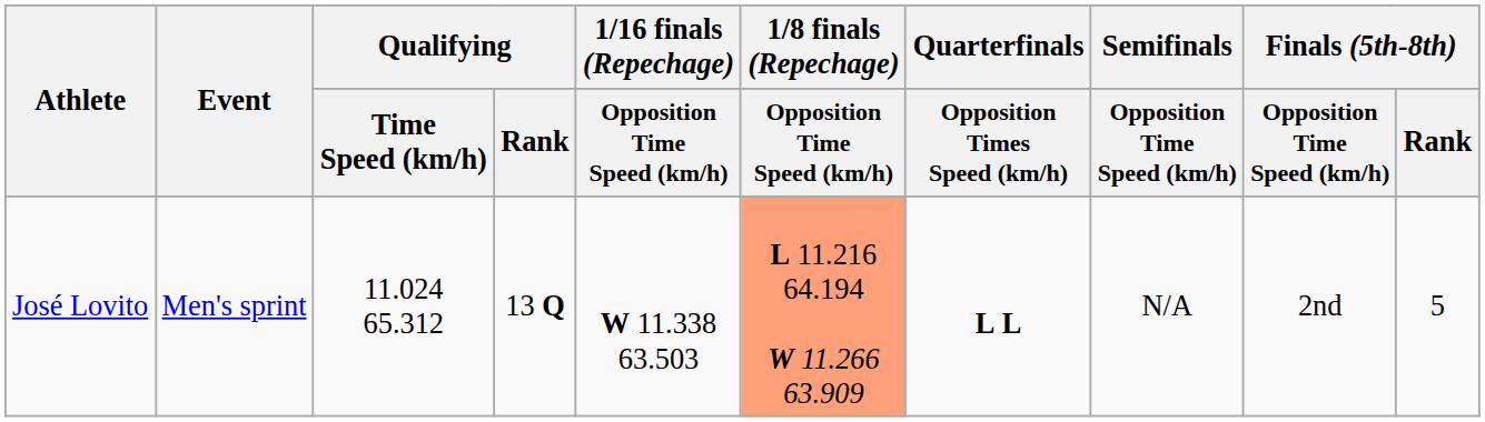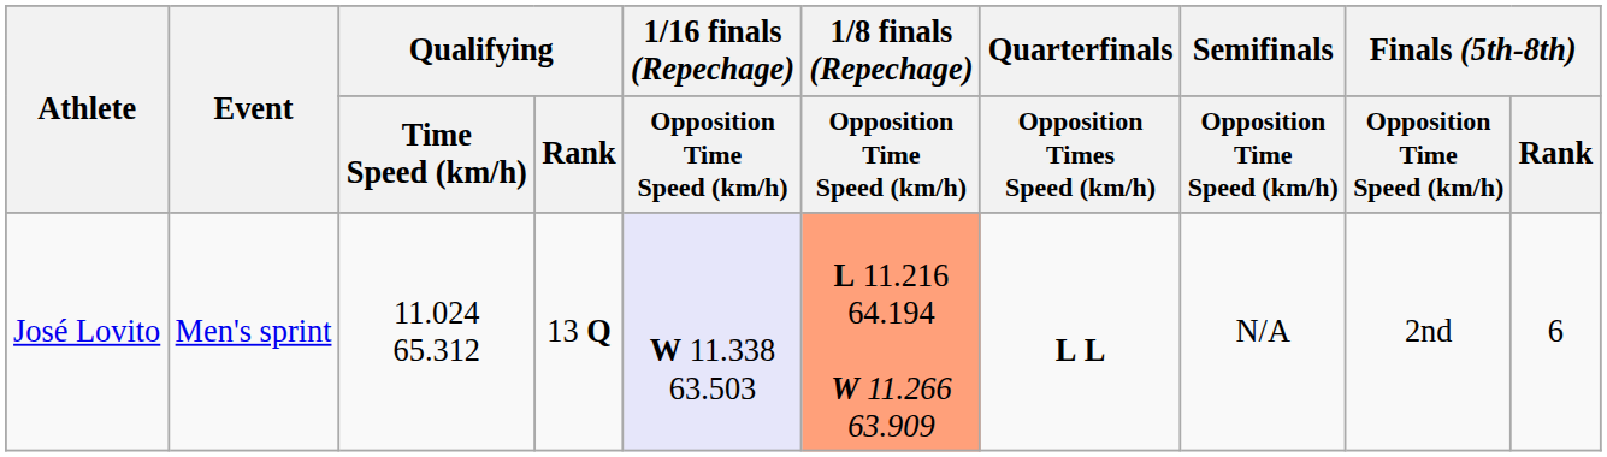 <table class=wikitable style="font-size:90%">
 <tr>
 <th rowspan="2">Athlete</th>
 <th rowspan="2">Event</th>
 <th colspan="2">Qualifying</th>
 <th>1/16 finals<br><em>(Repechage)</em></th>
 <th>1/8 finals<br><em>(Repechage)</em></th>
 <th>Quarterfinals</th>
 <th>Semifinals</th>
 <th colspan="2">Finals <em>(5th-8th)</em></th>
 </tr>
 <tr>
 <th>Time<br>Speed (km/h)</th>
 <th>Rank</th>
 <th style="line-height:1em"><small>Opposition<br>Time<br>Speed (km/h)</small></th>
 <th style="line-height:1em"><small>Opposition<br>Time<br>Speed (km/h)</small></th>
 <th style="line-height:1em"><small>Opposition<br>Times<br>Speed (km/h)</small></th>
 <th style="line-height:1em"><small>Opposition<br>Time<br>Speed (km/h)</small></th>
 <th style="line-height:1em"><small>Opposition<br>Time<br>Speed (km/h)</small></th>
 <th>Rank</th>
 </tr>
 <tr>
 <td><a href='#'>José Lovito</a></td>
 <td><a href='#'>Men's sprint</a></td>
 <td align=center>11.024<br>65.312</td>
 <td align=center>13 <strong>Q</strong></td>
-<td align=center><br><br><strong>W</strong> 11.338<br>63.503</td>
+<td align=center style="background: lavender;"><br><br><strong>W</strong> 11.338<br>63.503</td>
 <td align=center style="background: lightsalmon;"><br><strong>L</strong> 11.216<br>64.194<br><em><br><strong>W</strong> 11.266<br>63.909</em></td>
 <td align=center> <br><strong>L</strong> <strong>L</strong></td>
 <td align=center>N/A</td>
 <td align=center>2nd</td>
-<td align=center>5</td>
+<td align=center>6</td>
 </tr>
 </table>
